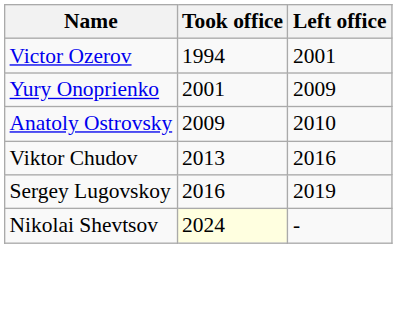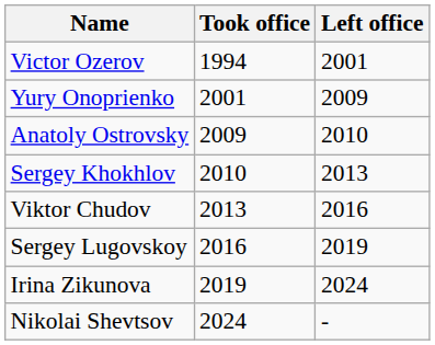 <table class="wikitable">
 <tr>
 <th>Name</th>
 <th>Took office</th>
 <th>Left office</th>
 </tr>
 <tr>
 <td><a href='#'>Victor Ozerov</a></td>
 <td>1994</td>
 <td>2001</td>
 </tr>
 <tr>
 <td><a href='#'>Yury Onoprienko</a></td>
 <td>2001</td>
 <td>2009</td>
 </tr>
 <tr>
 <td><a href='#'>Anatoly Ostrovsky</a></td>
 <td>2009</td>
 <td>2010</td>
 </tr>
 <tr>
+<td><a href='#'>Sergey Khokhlov</a></td>
+<td>2010</td>
+<td>2013</td>
+</tr>
+<tr>
 <td>Viktor Chudov</td>
 <td>2013</td>
 <td>2016</td>
 </tr>
 <tr>
 <td>Sergey Lugovskoy</td>
 <td>2016</td>
 <td>2019</td>
 </tr>
 <tr>
+<td>Irina Zikunova</td>
+<td>2019</td>
+<td>2024</td>
+</tr>
+<tr>
 <td>Nikolai Shevtsov</td>
-<td style="background: lightyellow;">2024</td>
+<td>2024</td>
 <td>-</td>
 </tr>
 </table>
